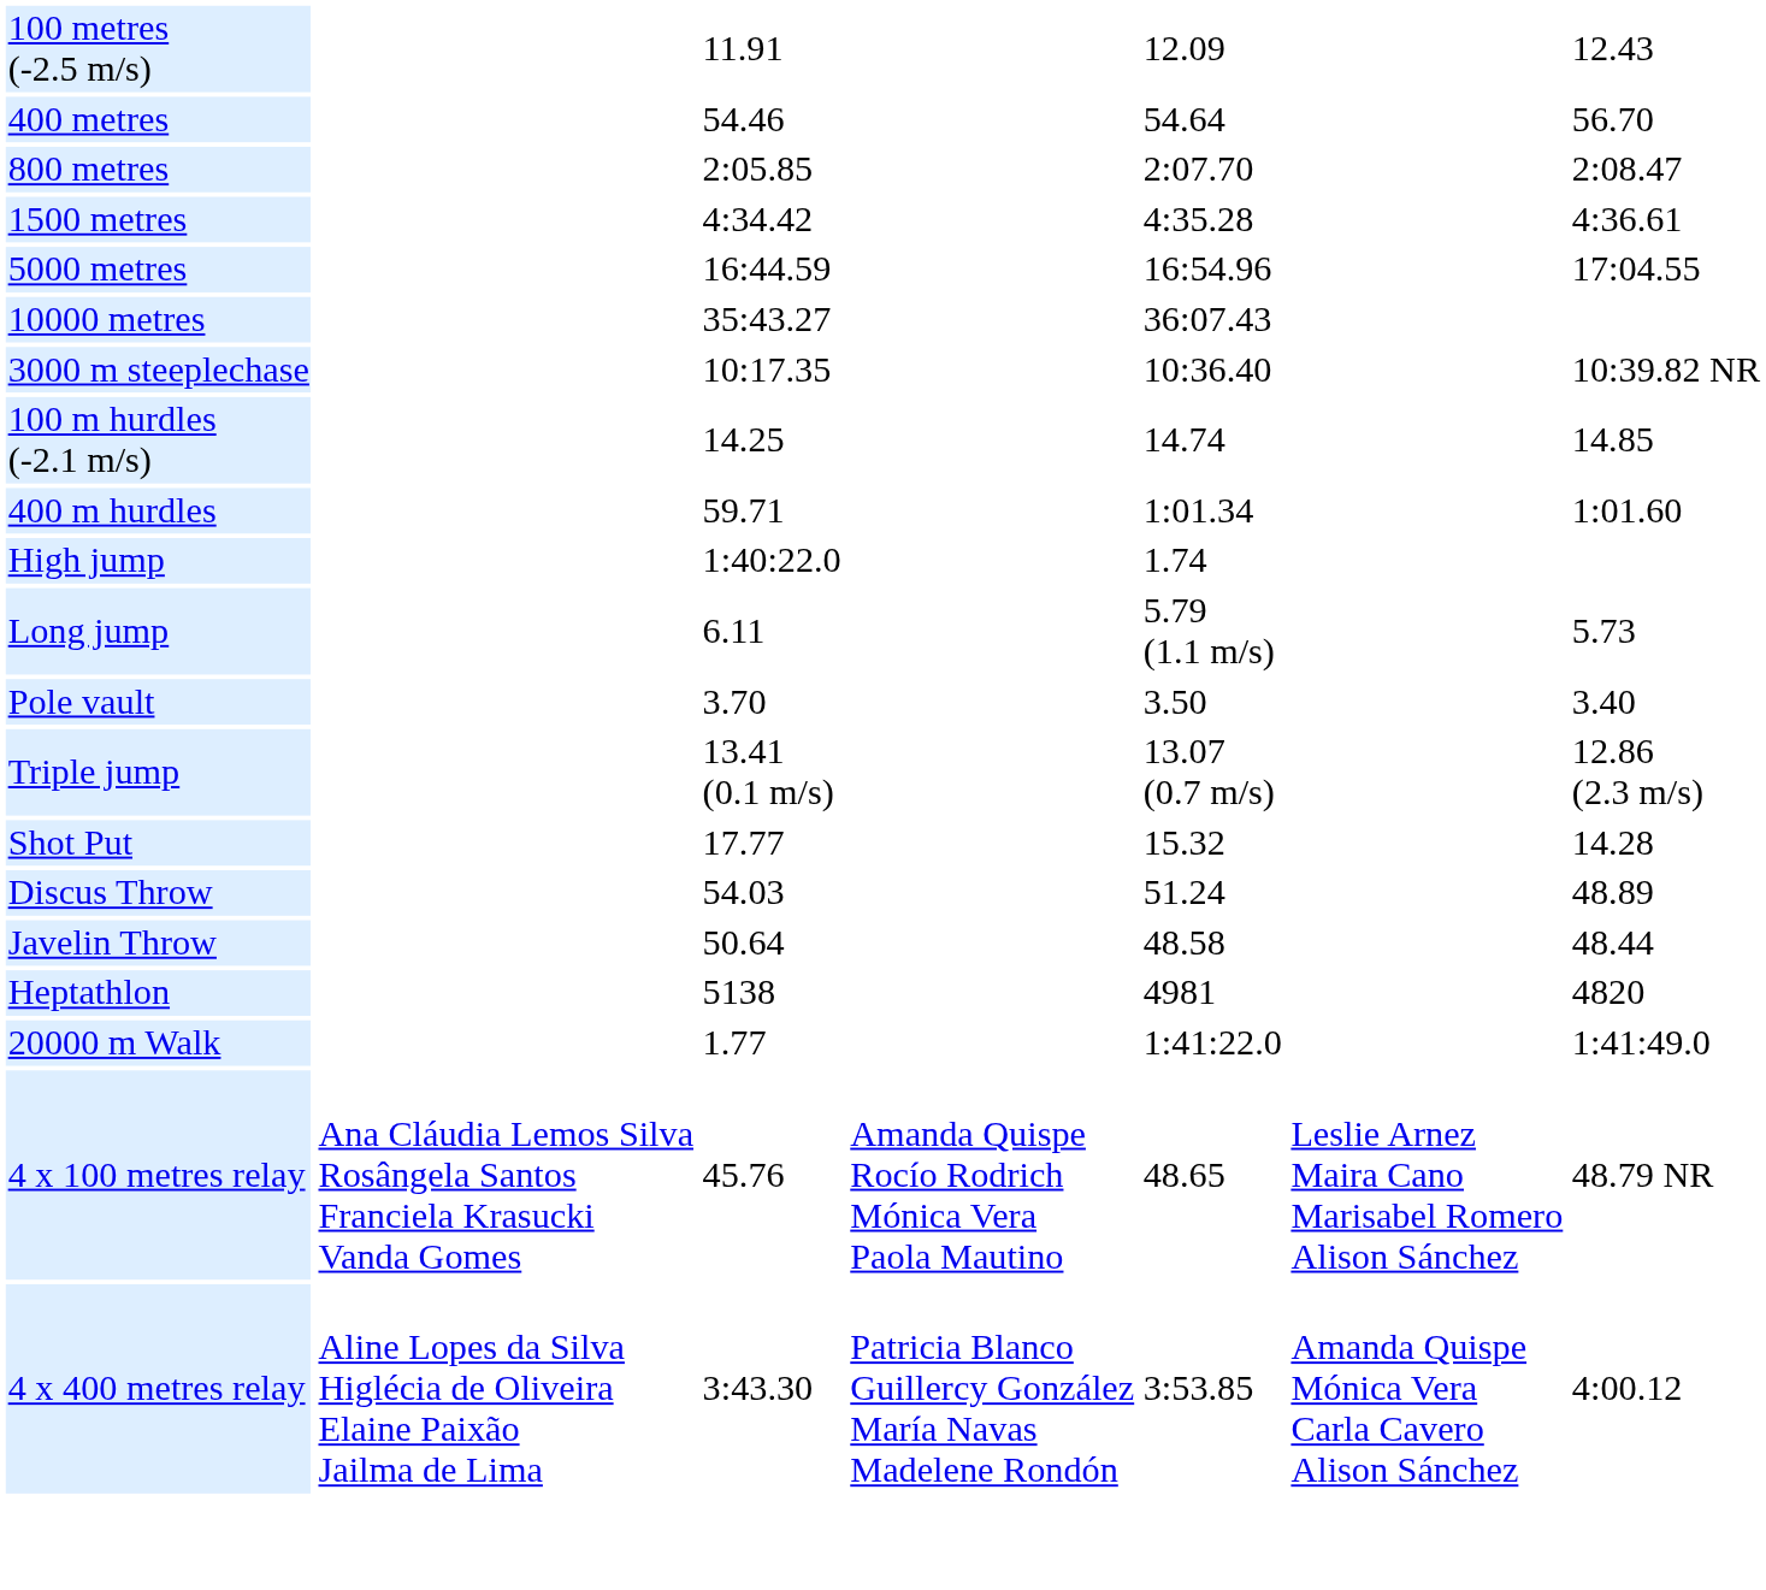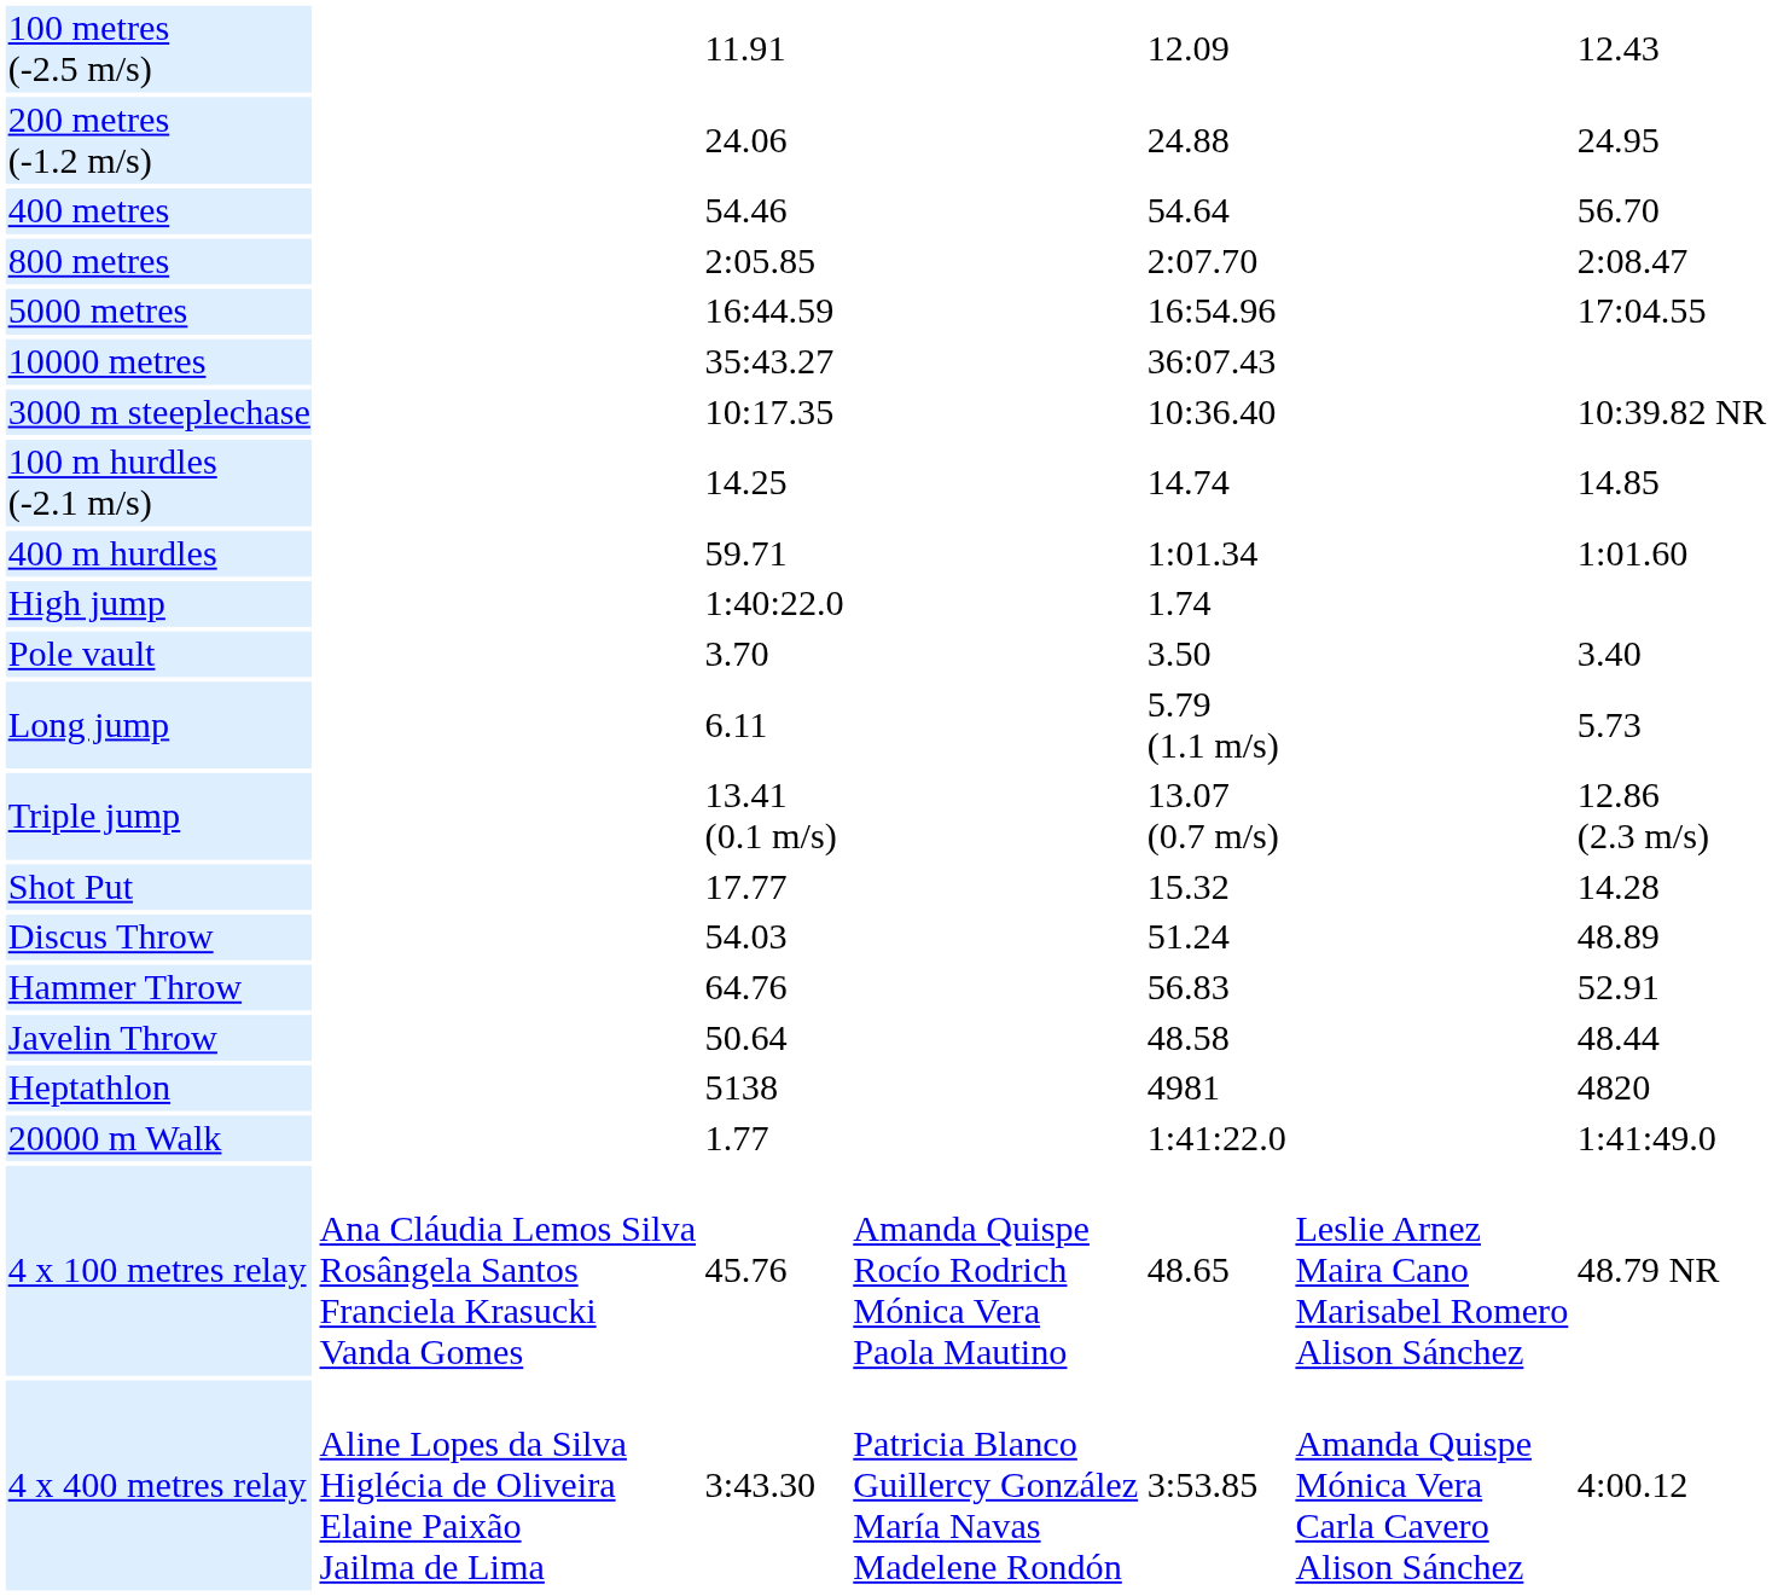 <table>
 <tr>
 <td bgcolor = DDEEFF><a href='#'>100 metres</a> <br> (-2.5 m/s)</td>
 <td></td>
 <td>11.91</td>
 <td></td>
 <td>12.09</td>
 <td></td>
 <td>12.43</td>
+</tr>
+<tr>
+<td bgcolor = DDEEFF><a href='#'>200 metres</a> <br> (-1.2 m/s)</td>
+<td></td>
+<td>24.06</td>
+<td></td>
+<td>24.88</td>
+<td></td>
+<td>24.95</td>
 </tr>
 <tr>
 <td bgcolor = DDEEFF><a href='#'>400 metres</a></td>
 <td></td>
 <td>54.46</td>
 <td></td>
 <td>54.64</td>
 <td></td>
 <td>56.70</td>
 </tr>
 <tr>
 <td bgcolor = DDEEFF><a href='#'>800 metres</a></td>
 <td></td>
 <td>2:05.85</td>
 <td></td>
 <td>2:07.70</td>
 <td></td>
 <td>2:08.47</td>
-</tr>
-<tr>
-<td bgcolor = DDEEFF><a href='#'>1500 metres</a></td>
-<td></td>
-<td>4:34.42</td>
-<td></td>
-<td>4:35.28</td>
-<td></td>
-<td>4:36.61</td>
 </tr>
 <tr>
 <td bgcolor = DDEEFF><a href='#'>5000 metres</a></td>
 <td></td>
 <td>16:44.59</td>
 <td></td>
 <td>16:54.96</td>
 <td></td>
 <td>17:04.55</td>
 </tr>
 <tr>
 <td bgcolor = DDEEFF><a href='#'>10000 metres</a></td>
 <td></td>
 <td>35:43.27</td>
 <td></td>
 <td>36:07.43</td>
 <td></td>
 <td></td>
 </tr>
 <tr>
 <td bgcolor = DDEEFF><a href='#'>3000 m steeplechase</a></td>
 <td></td>
 <td>10:17.35</td>
 <td></td>
 <td>10:36.40</td>
 <td></td>
 <td>10:39.82 NR</td>
 </tr>
 <tr>
 <td bgcolor = DDEEFF><a href='#'>100 m hurdles</a> <br> (-2.1 m/s)</td>
 <td></td>
 <td>14.25</td>
 <td></td>
 <td>14.74</td>
 <td></td>
 <td>14.85</td>
 </tr>
 <tr>
 <td bgcolor = DDEEFF><a href='#'>400 m hurdles</a></td>
 <td></td>
 <td>59.71</td>
 <td></td>
 <td>1:01.34</td>
 <td></td>
 <td>1:01.60</td>
 </tr>
 <tr>
 <td bgcolor = DDEEFF><a href='#'>High jump</a></td>
 <td></td>
 <td>1:40:22.0</td>
 <td> <br> </td>
 <td>1.74</td>
 <td></td>
 <td></td>
 </tr>
 <tr>
+<td bgcolor = DDEEFF><a href='#'>Pole vault</a></td>
+<td></td>
+<td>3.70</td>
+<td></td>
+<td>3.50</td>
+<td></td>
+<td>3.40</td>
+</tr>
+<tr>
 <td bgcolor = DDEEFF><a href='#'>Long jump</a></td>
 <td></td>
 <td>6.11</td>
 <td></td>
 <td>5.79  <br> (1.1 m/s)</td>
 <td></td>
 <td>5.73</td>
-</tr>
-<tr>
-<td bgcolor = DDEEFF><a href='#'>Pole vault</a></td>
-<td></td>
-<td>3.70</td>
-<td></td>
-<td>3.50</td>
-<td></td>
-<td>3.40</td>
 </tr>
 <tr>
 <td bgcolor = DDEEFF><a href='#'>Triple jump</a></td>
 <td></td>
 <td>13.41  <br> (0.1 m/s)</td>
 <td></td>
 <td>13.07  <br> (0.7 m/s)</td>
 <td></td>
 <td>12.86  <br> (2.3 m/s)</td>
 </tr>
 <tr>
 <td bgcolor = DDEEFF><a href='#'>Shot Put</a></td>
 <td></td>
 <td>17.77</td>
 <td></td>
 <td>15.32</td>
 <td></td>
 <td>14.28</td>
 </tr>
 <tr>
 <td bgcolor = DDEEFF><a href='#'>Discus Throw</a></td>
 <td></td>
 <td>54.03</td>
 <td></td>
 <td>51.24</td>
 <td></td>
 <td>48.89</td>
+</tr>
+<tr>
+<td bgcolor = DDEEFF><a href='#'>Hammer Throw</a></td>
+<td></td>
+<td>64.76</td>
+<td></td>
+<td>56.83</td>
+<td></td>
+<td>52.91</td>
 </tr>
 <tr>
 <td bgcolor = DDEEFF><a href='#'>Javelin Throw</a></td>
 <td></td>
 <td>50.64</td>
 <td></td>
 <td>48.58</td>
 <td></td>
 <td>48.44</td>
 </tr>
 <tr>
 <td bgcolor = DDEEFF><a href='#'>Heptathlon</a></td>
 <td></td>
 <td>5138</td>
 <td></td>
 <td>4981</td>
 <td></td>
 <td>4820</td>
 </tr>
 <tr>
 <td bgcolor = DDEEFF><a href='#'>20000 m Walk</a></td>
 <td></td>
 <td>1.77</td>
 <td></td>
 <td>1:41:22.0</td>
 <td></td>
 <td>1:41:49.0</td>
 </tr>
 <tr>
 <td bgcolor = DDEEFF><a href='#'>4 x 100 metres relay</a></td>
 <td> <br> <a href='#'>Ana Cláudia Lemos Silva</a> <br> <a href='#'>Rosângela Santos</a> <br> <a href='#'>Franciela Krasucki</a> <br> <a href='#'>Vanda Gomes</a></td>
 <td>45.76</td>
 <td> <br> <a href='#'>Amanda Quispe</a> <br> <a href='#'>Rocío Rodrich</a> <br> <a href='#'>Mónica Vera</a> <br> <a href='#'>Paola Mautino</a></td>
 <td>48.65</td>
 <td> <br> <a href='#'>Leslie Arnez</a> <br> <a href='#'>Maira Cano</a> <br> <a href='#'>Marisabel Romero</a> <br> <a href='#'>Alison Sánchez</a></td>
 <td>48.79 NR</td>
 </tr>
 <tr>
 <td bgcolor = DDEEFF><a href='#'>4 x 400 metres relay</a></td>
 <td> <br> <a href='#'>Aline Lopes da Silva</a> <br> <a href='#'>Higlécia de Oliveira</a> <br> <a href='#'>Elaine Paixão</a> <br> <a href='#'>Jailma de Lima</a></td>
 <td>3:43.30</td>
 <td> <br> <a href='#'>Patricia Blanco</a> <br> <a href='#'>Guillercy González</a> <br> <a href='#'>María Navas</a> <br> <a href='#'>Madelene Rondón</a></td>
 <td>3:53.85</td>
 <td> <br> <a href='#'>Amanda Quispe</a>  <br> <a href='#'>Mónica Vera</a> <br> <a href='#'>Carla Cavero</a> <br> <a href='#'>Alison Sánchez</a></td>
 <td>4:00.12</td>
 </tr>
 </table>
